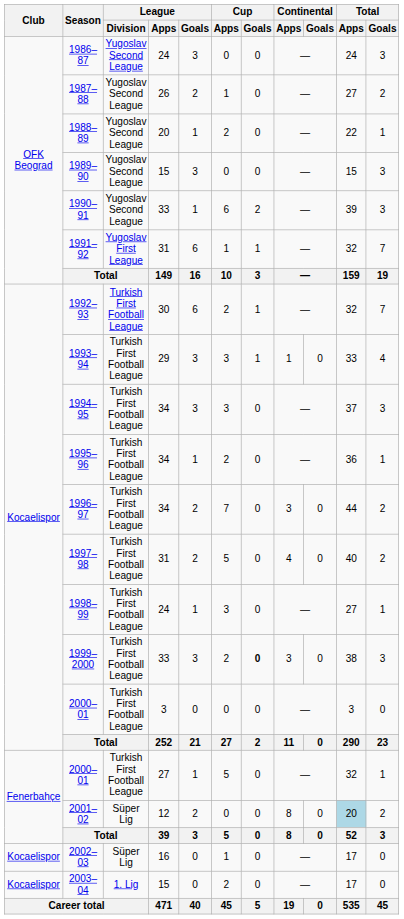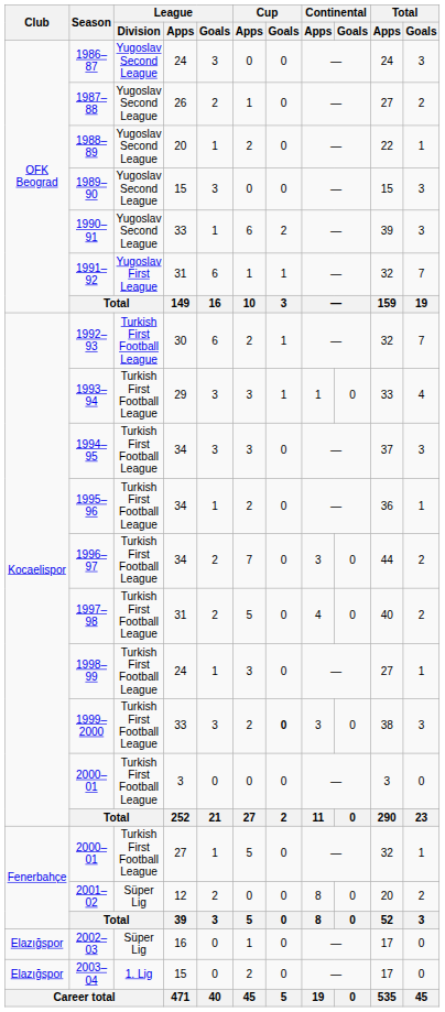 <table class="wikitable" style="text-align:center">
 <tr>
 <th rowspan="2">Club</th>
 <th rowspan="2">Season</th>
 <th colspan="3">League</th>
 <th colspan="2">Cup</th>
 <th colspan="2">Continental</th>
 <th colspan="2">Total</th>
 </tr>
 <tr>
 <th>Division</th>
 <th>Apps</th>
 <th>Goals</th>
 <th>Apps</th>
 <th>Goals</th>
 <th>Apps</th>
 <th>Goals</th>
 <th>Apps</th>
 <th>Goals</th>
 </tr>
 <tr>
 <td rowspan="7"><a href='#'>OFK Beograd</a></td>
 <td><a href='#'>1986–87</a></td>
 <td><a href='#'>Yugoslav Second League</a></td>
 <td>24</td>
 <td>3</td>
 <td>0</td>
 <td>0</td>
 <td colspan="2">—</td>
 <td>24</td>
 <td>3</td>
 </tr>
 <tr>
 <td><a href='#'>1987–88</a></td>
 <td>Yugoslav Second League</td>
 <td>26</td>
 <td>2</td>
 <td>1</td>
 <td>0</td>
 <td colspan="2">—</td>
 <td>27</td>
 <td>2</td>
 </tr>
 <tr>
 <td><a href='#'>1988–89</a></td>
 <td>Yugoslav Second League</td>
 <td>20</td>
 <td>1</td>
 <td>2</td>
 <td>0</td>
 <td colspan="2">—</td>
 <td>22</td>
 <td>1</td>
 </tr>
 <tr>
 <td><a href='#'>1989–90</a></td>
 <td>Yugoslav Second League</td>
 <td>15</td>
 <td>3</td>
 <td>0</td>
 <td>0</td>
 <td colspan="2">—</td>
 <td>15</td>
 <td>3</td>
 </tr>
 <tr>
 <td><a href='#'>1990–91</a></td>
 <td>Yugoslav Second League</td>
 <td>33</td>
 <td>1</td>
 <td>6</td>
 <td>2</td>
 <td colspan="2">—</td>
 <td>39</td>
 <td>3</td>
 </tr>
 <tr>
 <td><a href='#'>1991–92</a></td>
 <td><a href='#'>Yugoslav First League</a></td>
 <td>31</td>
 <td>6</td>
 <td>1</td>
 <td>1</td>
 <td colspan="2">—</td>
 <td>32</td>
 <td>7</td>
 </tr>
 <tr>
 <th colspan="2">Total</th>
 <th>149</th>
 <th>16</th>
 <th>10</th>
 <th>3</th>
 <th colspan="2">—</th>
 <th>159</th>
 <th>19</th>
 </tr>
 <tr>
 <td rowspan="10"><a href='#'>Kocaelispor</a></td>
 <td><a href='#'>1992–93</a></td>
 <td><a href='#'>Turkish First Football League</a></td>
 <td>30</td>
 <td>6</td>
 <td>2</td>
 <td>1</td>
 <td colspan="2">—</td>
 <td>32</td>
 <td>7</td>
 </tr>
 <tr>
 <td><a href='#'>1993–94</a></td>
 <td>Turkish First Football League</td>
 <td>29</td>
 <td>3</td>
 <td>3</td>
 <td>1</td>
 <td>1</td>
 <td>0</td>
 <td>33</td>
 <td>4</td>
 </tr>
 <tr>
 <td><a href='#'>1994–95</a></td>
 <td>Turkish First Football League</td>
 <td>34</td>
 <td>3</td>
 <td>3</td>
 <td>0</td>
 <td colspan="2">—</td>
 <td>37</td>
 <td>3</td>
 </tr>
 <tr>
 <td><a href='#'>1995–96</a></td>
 <td>Turkish First Football League</td>
 <td>34</td>
 <td>1</td>
 <td>2</td>
 <td>0</td>
 <td colspan="2">—</td>
 <td>36</td>
 <td>1</td>
 </tr>
 <tr>
 <td><a href='#'>1996–97</a></td>
 <td>Turkish First Football League</td>
 <td>34</td>
 <td>2</td>
 <td>7</td>
 <td>0</td>
 <td>3</td>
 <td>0</td>
 <td>44</td>
 <td>2</td>
 </tr>
 <tr>
 <td><a href='#'>1997–98</a></td>
 <td>Turkish First Football League</td>
 <td>31</td>
 <td>2</td>
 <td>5</td>
 <td>0</td>
 <td>4</td>
 <td>0</td>
 <td>40</td>
 <td>2</td>
 </tr>
 <tr>
 <td><a href='#'>1998–99</a></td>
 <td>Turkish First Football League</td>
 <td>24</td>
 <td>1</td>
 <td>3</td>
 <td>0</td>
 <td colspan="2">—</td>
 <td>27</td>
 <td>1</td>
 </tr>
 <tr>
 <td><a href='#'>1999–2000</a></td>
 <td>Turkish First Football League</td>
 <td>33</td>
 <td>3</td>
 <td>2</td>
 <td><strong>0</strong></td>
 <td>3</td>
 <td>0</td>
 <td>38</td>
 <td>3</td>
 </tr>
 <tr>
 <td><a href='#'>2000–01</a></td>
 <td>Turkish First Football League</td>
 <td>3</td>
 <td>0</td>
 <td>0</td>
 <td>0</td>
 <td colspan="2">—</td>
 <td>3</td>
 <td>0</td>
 </tr>
 <tr>
 <th colspan="2">Total</th>
 <th>252</th>
 <th>21</th>
 <th>27</th>
 <th>2</th>
 <th>11</th>
 <th>0</th>
 <th>290</th>
 <th>23</th>
 </tr>
 <tr>
 <td rowspan="3"><a href='#'>Fenerbahçe</a></td>
 <td><a href='#'>2000–01</a></td>
 <td>Turkish First Football League</td>
 <td>27</td>
 <td>1</td>
 <td>5</td>
 <td>0</td>
 <td colspan="2">—</td>
 <td>32</td>
 <td>1</td>
 </tr>
 <tr>
 <td><a href='#'>2001–02</a></td>
 <td>Süper Lig</td>
 <td>12</td>
 <td>2</td>
 <td>0</td>
 <td>0</td>
 <td>8</td>
 <td>0</td>
-<td style="background: lightblue;">20</td>
+<td>20</td>
 <td>2</td>
 </tr>
 <tr>
 <th colspan="2">Total</th>
 <th>39</th>
 <th>3</th>
 <th>5</th>
 <th>0</th>
 <th>8</th>
 <th>0</th>
 <th>52</th>
 <th>3</th>
 </tr>
 <tr>
-<td><a href='#'>Kocaelispor</a></td>
+<td><a href='#'>Elazığspor</a></td>
 <td><a href='#'>2002–03</a></td>
 <td>Süper Lig</td>
 <td>16</td>
 <td>0</td>
 <td>1</td>
 <td>0</td>
 <td colspan="2">—</td>
 <td>17</td>
 <td>0</td>
 </tr>
 <tr>
-<td><a href='#'>Kocaelispor</a></td>
+<td><a href='#'>Elazığspor</a></td>
 <td><a href='#'>2003–04</a></td>
 <td><a href='#'>1. Lig</a></td>
 <td>15</td>
 <td>0</td>
 <td>2</td>
 <td>0</td>
 <td colspan="2">—</td>
 <td>17</td>
 <td>0</td>
 </tr>
 <tr>
 <th colspan="3">Career total</th>
 <th>471</th>
 <th>40</th>
 <th>45</th>
 <th>5</th>
 <th>19</th>
 <th>0</th>
 <th>535</th>
 <th>45</th>
 </tr>
 </table>
